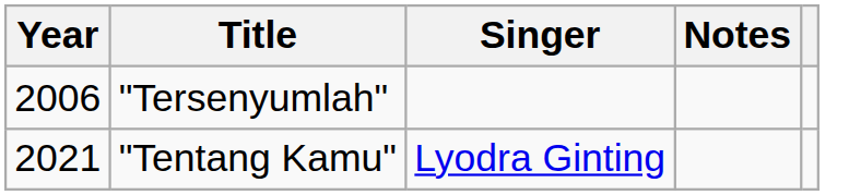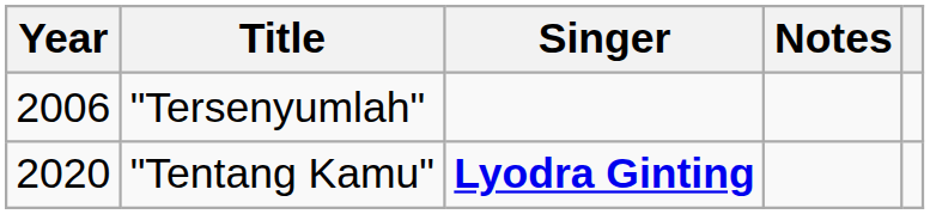 <table class="wikitable unsortable">
 <tr>
 <th>Year</th>
 <th>Title</th>
 <th>Singer</th>
 <th>Notes</th>
 <th></th>
 </tr>
 <tr>
 <td>2006</td>
 <td>"Tersenyumlah"</td>
 <td><em></em></td>
 <td></td>
 <td align="center"></td>
 </tr>
 <tr>
-<td>2021</td>
+<td>2020</td>
 <td>"Tentang Kamu"</td>
-<td><a href='#'>Lyodra Ginting</a></td>
+<td><strong><a href='#'>Lyodra Ginting</a></strong></td>
 <td></td>
 <td align="center"></td>
 </tr>
 </table>
